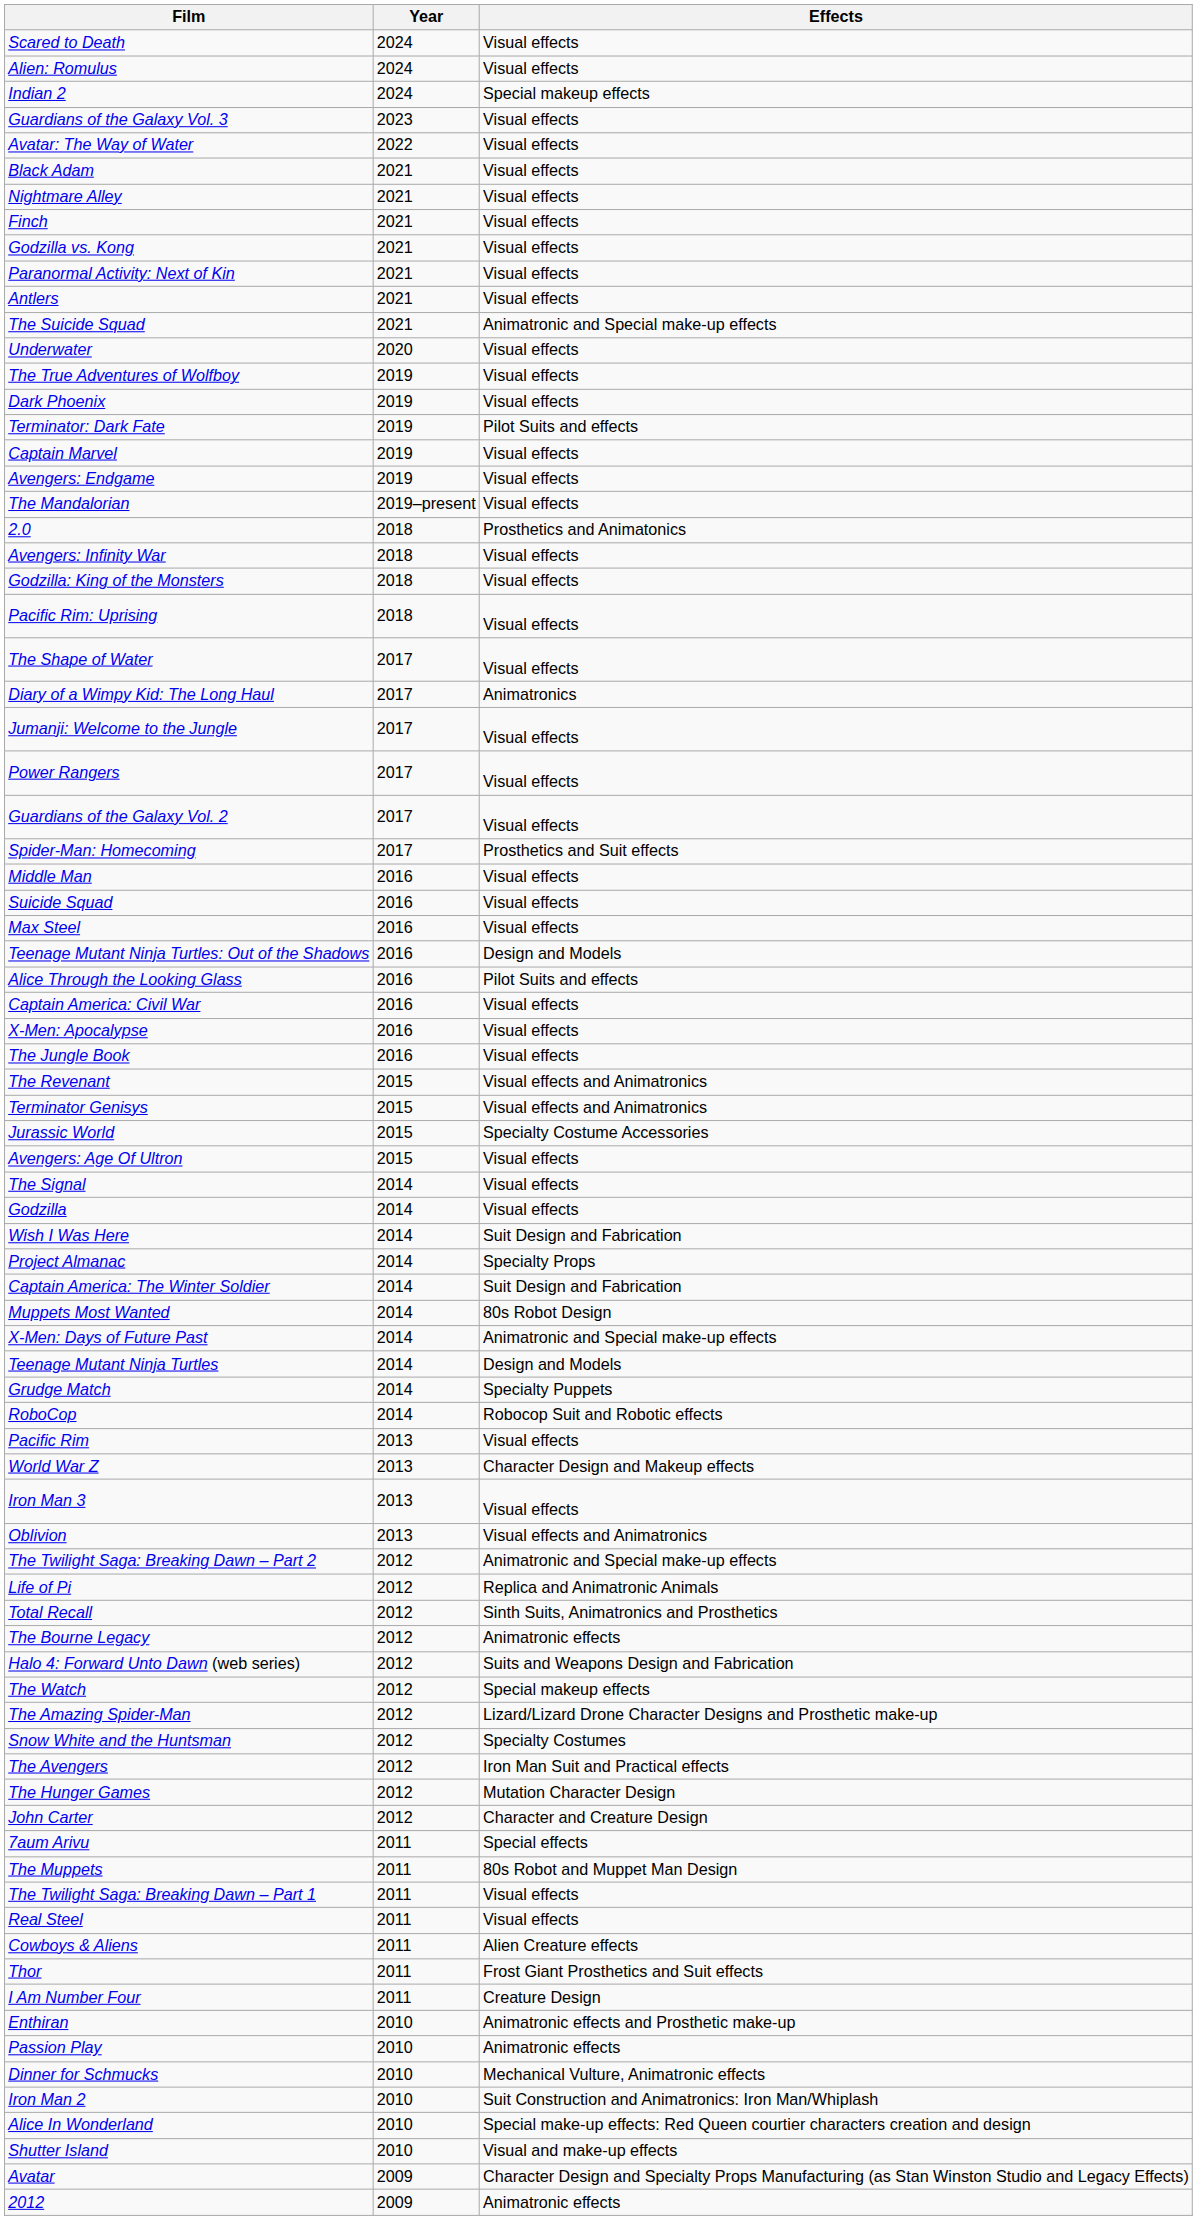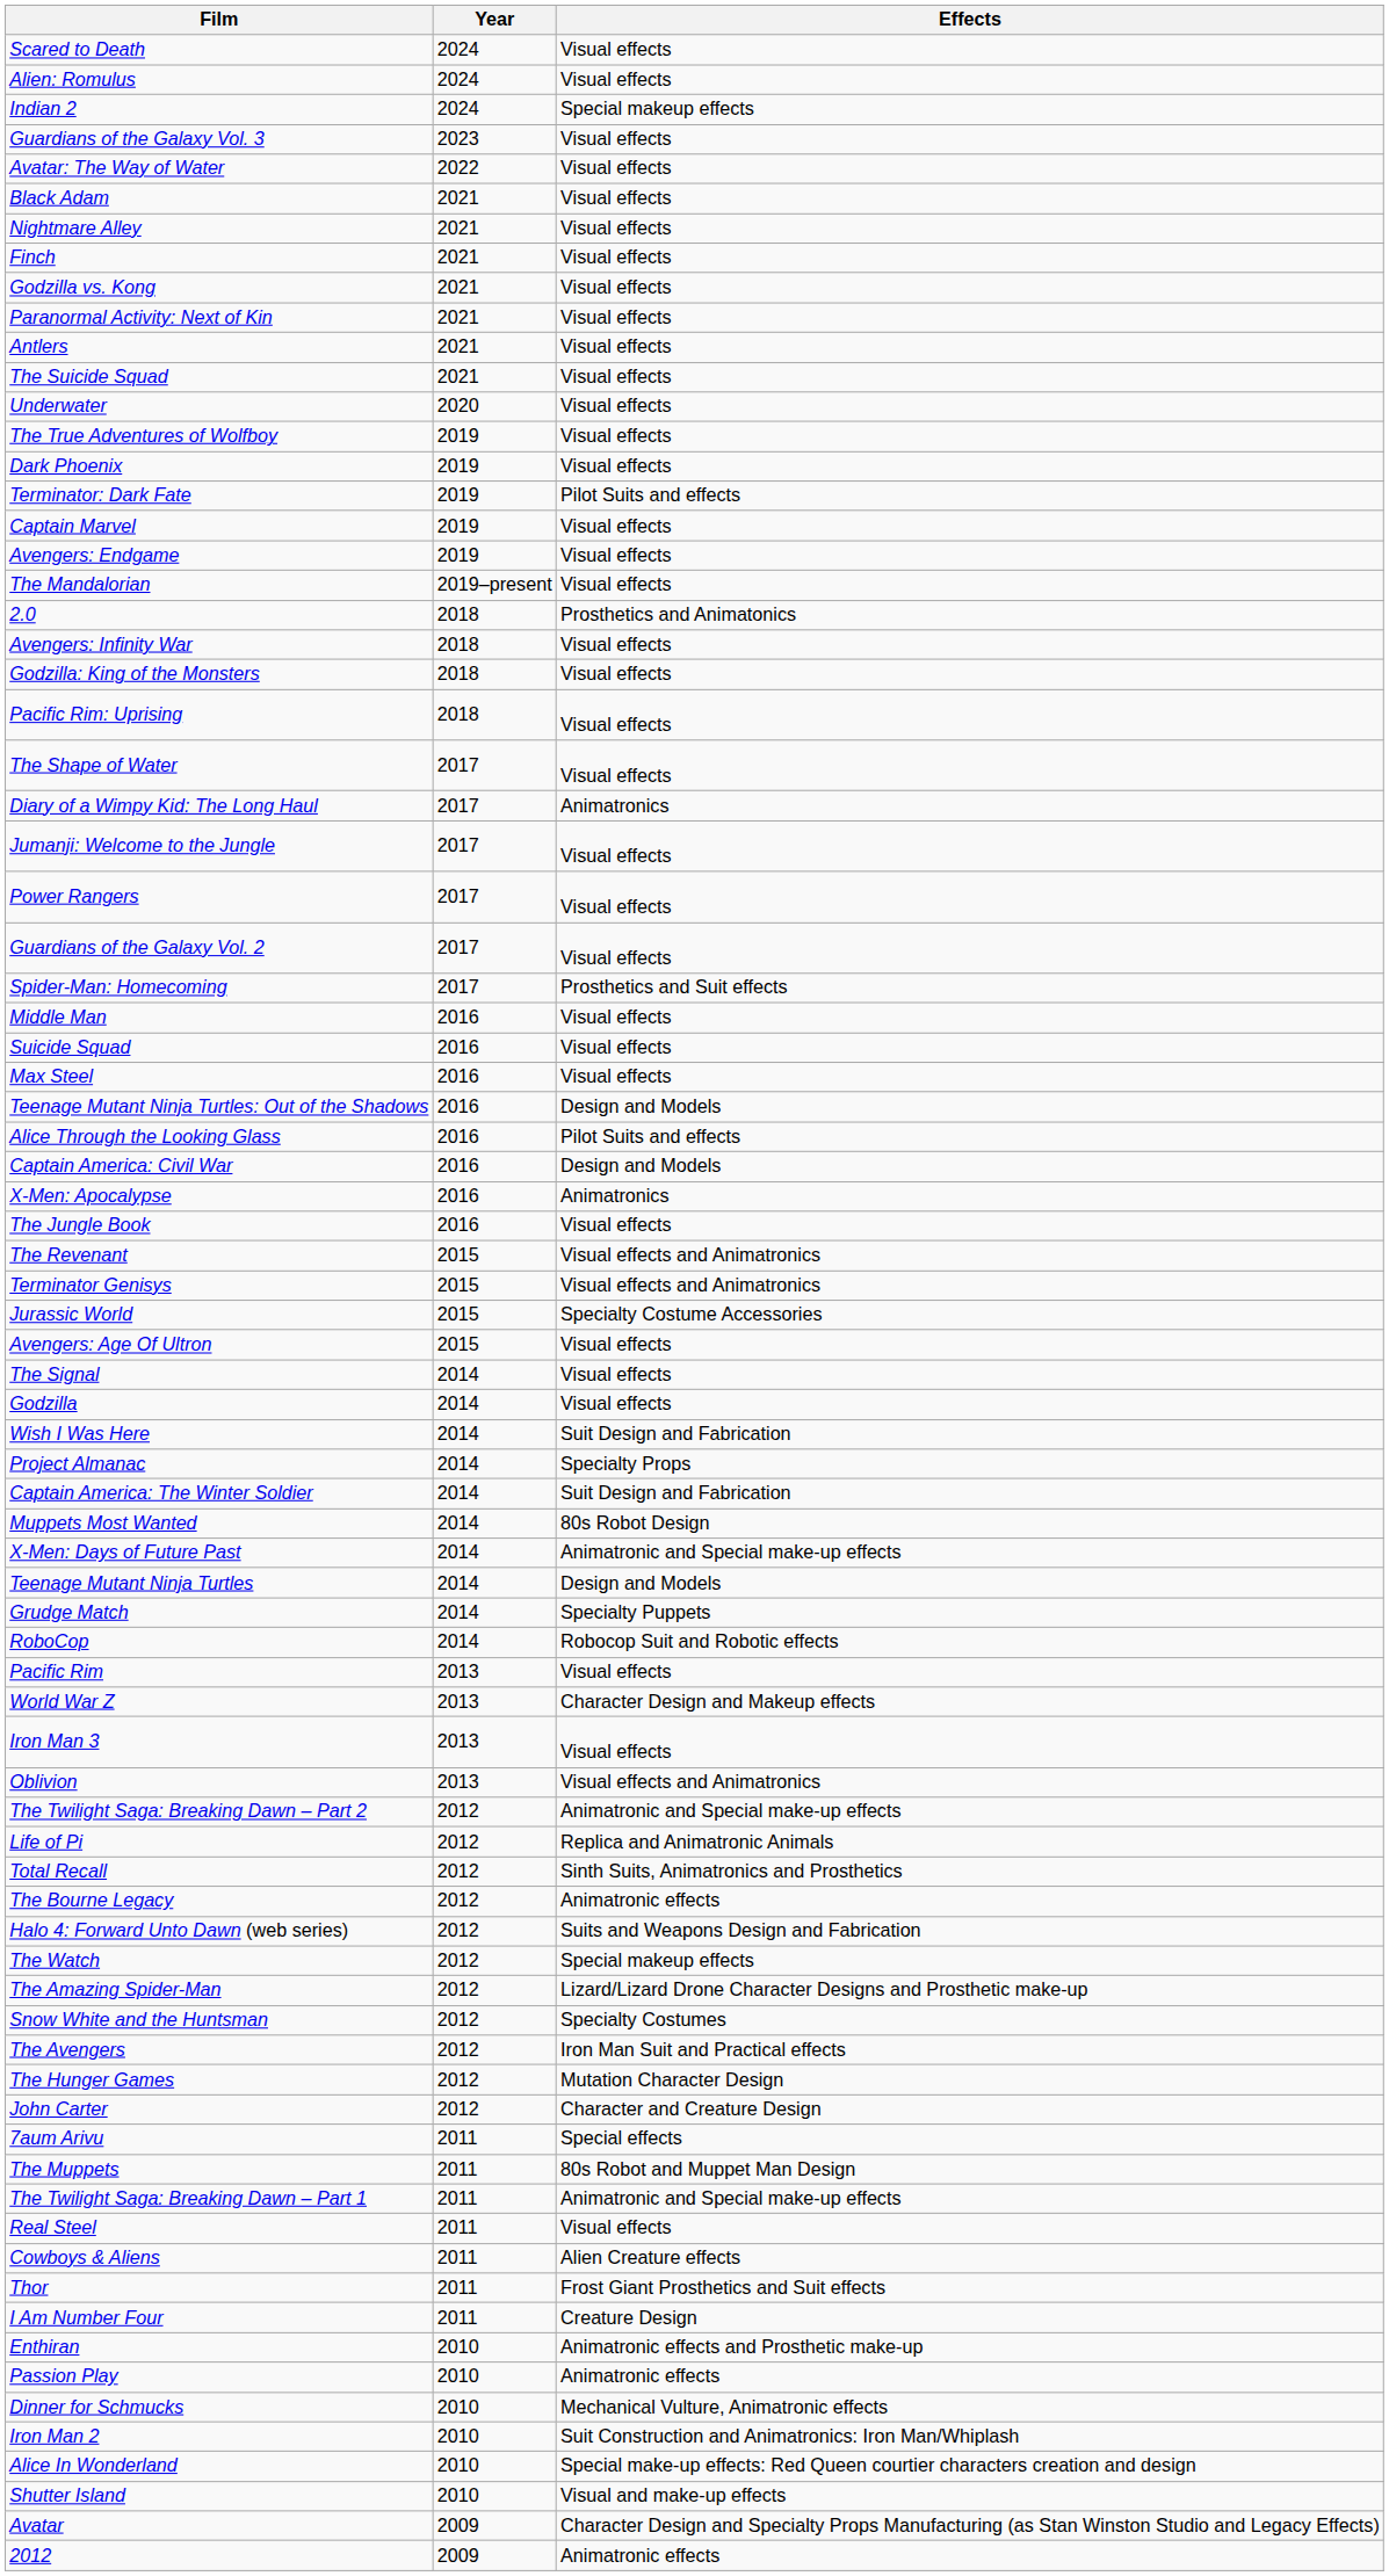 <table class="wikitable sortable">
 <tr>
 <th>Film</th>
 <th>Year</th>
 <th>Effects</th>
 </tr>
 <tr>
 <td><em><a href='#'>Scared to Death</a></em></td>
 <td>2024</td>
 <td>Visual effects</td>
 </tr>
 <tr>
 <td><em><a href='#'>Alien: Romulus</a></em></td>
 <td>2024</td>
 <td>Visual effects</td>
 </tr>
 <tr>
 <td><em><a href='#'>Indian 2</a></em></td>
 <td>2024</td>
 <td>Special makeup effects</td>
 </tr>
 <tr>
 <td><em><a href='#'>Guardians of the Galaxy Vol. 3</a></em></td>
 <td>2023</td>
 <td>Visual effects</td>
 </tr>
 <tr>
 <td><em><a href='#'>Avatar: The Way of Water</a></em></td>
 <td>2022</td>
 <td>Visual effects</td>
 </tr>
 <tr>
 <td><em><a href='#'>Black Adam</a></em></td>
 <td>2021</td>
 <td>Visual effects</td>
 </tr>
 <tr>
 <td><em><a href='#'>Nightmare Alley</a></em></td>
 <td>2021</td>
 <td>Visual effects</td>
 </tr>
 <tr>
 <td><em><a href='#'>Finch</a></em></td>
 <td>2021</td>
 <td>Visual effects</td>
 </tr>
 <tr>
 <td><em><a href='#'>Godzilla vs. Kong</a></em></td>
 <td>2021</td>
 <td>Visual effects</td>
 </tr>
 <tr>
 <td><em><a href='#'>Paranormal Activity: Next of Kin</a></em></td>
 <td>2021</td>
 <td>Visual effects</td>
 </tr>
 <tr>
 <td><em><a href='#'>Antlers</a></em></td>
 <td>2021</td>
 <td>Visual effects</td>
 </tr>
 <tr>
 <td><em><a href='#'>The Suicide Squad</a></em></td>
 <td>2021</td>
-<td>Animatronic and Special make-up effects</td>
+<td>Visual effects</td>
 </tr>
 <tr>
 <td><em><a href='#'>Underwater</a></em></td>
 <td>2020</td>
 <td>Visual effects</td>
 </tr>
 <tr>
 <td><em><a href='#'>The True Adventures of Wolfboy</a></em></td>
 <td>2019</td>
 <td>Visual effects</td>
 </tr>
 <tr>
 <td><em><a href='#'>Dark Phoenix</a></em></td>
 <td>2019</td>
 <td>Visual effects</td>
 </tr>
 <tr>
 <td><em><a href='#'>Terminator: Dark Fate</a></em></td>
 <td>2019</td>
 <td>Pilot Suits and effects</td>
 </tr>
 <tr>
 <td><em><a href='#'>Captain Marvel</a></em></td>
 <td>2019</td>
 <td>Visual effects</td>
 </tr>
 <tr>
 <td><em><a href='#'>Avengers: Endgame</a></em></td>
 <td>2019</td>
 <td>Visual effects</td>
 </tr>
 <tr>
 <td><em><a href='#'>The Mandalorian</a></em></td>
 <td>2019–present</td>
 <td>Visual effects</td>
 </tr>
 <tr>
 <td><em><a href='#'>2.0</a></em></td>
 <td>2018</td>
 <td>Prosthetics and Animatonics</td>
 </tr>
 <tr>
 <td><em><a href='#'>Avengers: Infinity War</a></em></td>
 <td>2018</td>
 <td>Visual effects</td>
 </tr>
 <tr>
 <td><em><a href='#'>Godzilla: King of the Monsters</a></em></td>
 <td>2018</td>
 <td>Visual effects</td>
 </tr>
 <tr>
 <td><em><a href='#'>Pacific Rim: Uprising</a></em></td>
 <td>2018</td>
 <td><br>Visual effects</td>
 </tr>
 <tr>
 <td><em><a href='#'>The Shape of Water</a></em></td>
 <td>2017</td>
 <td><br>Visual effects</td>
 </tr>
 <tr>
 <td><em><a href='#'>Diary of a Wimpy Kid: The Long Haul</a></em></td>
 <td>2017</td>
 <td>Animatronics</td>
 </tr>
 <tr>
 <td><em><a href='#'>Jumanji: Welcome to the Jungle</a></em></td>
 <td>2017</td>
 <td><br>Visual effects</td>
 </tr>
 <tr>
 <td><em><a href='#'>Power Rangers</a></em></td>
 <td>2017</td>
 <td><br>Visual effects</td>
 </tr>
 <tr>
 <td><em><a href='#'>Guardians of the Galaxy Vol. 2</a></em></td>
 <td>2017</td>
 <td><br>Visual effects</td>
 </tr>
 <tr>
 <td><em><a href='#'>Spider-Man: Homecoming</a></em></td>
 <td>2017</td>
 <td>Prosthetics and Suit effects</td>
 </tr>
 <tr>
 <td><em><a href='#'>Middle Man</a></em></td>
 <td>2016</td>
 <td>Visual effects</td>
 </tr>
 <tr>
 <td><em><a href='#'>Suicide Squad</a></em></td>
 <td>2016</td>
 <td>Visual effects</td>
 </tr>
 <tr>
 <td><em><a href='#'>Max Steel</a></em></td>
 <td>2016</td>
 <td>Visual effects</td>
 </tr>
 <tr>
 <td><em><a href='#'>Teenage Mutant Ninja Turtles: Out of the Shadows</a></em></td>
 <td>2016</td>
 <td>Design and Models</td>
 </tr>
 <tr>
 <td><em><a href='#'>Alice Through the Looking Glass</a></em></td>
 <td>2016</td>
 <td>Pilot Suits and effects</td>
 </tr>
 <tr>
 <td><em><a href='#'>Captain America: Civil War</a></em></td>
 <td>2016</td>
-<td>Visual effects</td>
+<td>Design and Models</td>
 </tr>
 <tr>
 <td><em><a href='#'>X-Men: Apocalypse</a></em></td>
 <td>2016</td>
-<td>Visual effects</td>
+<td>Animatronics</td>
 </tr>
 <tr>
 <td><em><a href='#'>The Jungle Book</a></em></td>
 <td>2016</td>
 <td>Visual effects</td>
 </tr>
 <tr>
 <td><em><a href='#'>The Revenant</a></em></td>
 <td>2015</td>
 <td>Visual effects and Animatronics</td>
 </tr>
 <tr>
 <td><em><a href='#'>Terminator Genisys</a></em></td>
 <td>2015</td>
 <td>Visual effects and Animatronics</td>
 </tr>
 <tr>
 <td><em><a href='#'>Jurassic World</a></em></td>
 <td>2015</td>
 <td>Specialty Costume Accessories</td>
 </tr>
 <tr>
 <td><em><a href='#'>Avengers: Age Of Ultron</a></em></td>
 <td>2015</td>
 <td>Visual effects</td>
 </tr>
 <tr>
 <td><em><a href='#'>The Signal</a></em></td>
 <td>2014</td>
 <td>Visual effects</td>
 </tr>
 <tr>
 <td><em><a href='#'>Godzilla</a></em></td>
 <td>2014</td>
 <td>Visual effects</td>
 </tr>
 <tr>
 <td><em><a href='#'>Wish I Was Here</a></em></td>
 <td>2014</td>
 <td>Suit Design and Fabrication</td>
 </tr>
 <tr>
 <td><em><a href='#'>Project Almanac</a></em></td>
 <td>2014</td>
 <td>Specialty Props</td>
 </tr>
 <tr>
 <td><em><a href='#'>Captain America: The Winter Soldier</a></em></td>
 <td>2014</td>
 <td>Suit Design and Fabrication</td>
 </tr>
 <tr>
 <td><em><a href='#'>Muppets Most Wanted</a></em></td>
 <td>2014</td>
 <td>80s Robot Design</td>
 </tr>
 <tr>
 <td><em><a href='#'>X-Men: Days of Future Past</a></em></td>
 <td>2014</td>
 <td>Animatronic and Special make-up effects</td>
 </tr>
 <tr>
 <td><em><a href='#'>Teenage Mutant Ninja Turtles</a></em></td>
 <td>2014</td>
 <td>Design and Models</td>
 </tr>
 <tr>
 <td><em><a href='#'>Grudge Match</a></em></td>
 <td>2014</td>
 <td>Specialty Puppets</td>
 </tr>
 <tr>
 <td><em><a href='#'>RoboCop</a></em></td>
 <td>2014</td>
 <td>Robocop Suit and Robotic effects</td>
 </tr>
 <tr>
 <td><em><a href='#'>Pacific Rim</a></em></td>
 <td>2013</td>
 <td>Visual effects</td>
 </tr>
 <tr>
 <td><em><a href='#'>World War Z</a></em></td>
 <td>2013</td>
 <td>Character Design and Makeup effects</td>
 </tr>
 <tr>
 <td><em><a href='#'>Iron Man 3</a></em></td>
 <td>2013</td>
 <td><br>Visual effects</td>
 </tr>
 <tr>
 <td><em><a href='#'>Oblivion</a></em></td>
 <td>2013</td>
 <td>Visual effects and Animatronics</td>
 </tr>
 <tr>
 <td><em><a href='#'>The Twilight Saga: Breaking Dawn – Part 2</a></em></td>
 <td>2012</td>
 <td>Animatronic and Special make-up effects</td>
 </tr>
 <tr>
 <td><em><a href='#'>Life of Pi</a></em></td>
 <td>2012</td>
 <td>Replica and Animatronic Animals</td>
 </tr>
 <tr>
 <td><em><a href='#'>Total Recall</a></em></td>
 <td>2012</td>
 <td>Sinth Suits, Animatronics and Prosthetics</td>
 </tr>
 <tr>
 <td><em><a href='#'>The Bourne Legacy</a></em></td>
 <td>2012</td>
 <td>Animatronic effects</td>
 </tr>
 <tr>
 <td><em><a href='#'>Halo 4: Forward Unto Dawn</a></em> (web series)</td>
 <td>2012</td>
 <td>Suits and Weapons Design and Fabrication</td>
 </tr>
 <tr>
 <td><em><a href='#'>The Watch</a></em></td>
 <td>2012</td>
 <td>Special makeup effects</td>
 </tr>
 <tr>
 <td><em><a href='#'>The Amazing Spider-Man</a></em></td>
 <td>2012</td>
 <td>Lizard/Lizard Drone Character Designs and Prosthetic make-up</td>
 </tr>
 <tr>
 <td><em><a href='#'>Snow White and the Huntsman</a></em></td>
 <td>2012</td>
 <td>Specialty Costumes</td>
 </tr>
 <tr>
 <td><em><a href='#'>The Avengers</a></em></td>
 <td>2012</td>
 <td>Iron Man Suit and Practical effects</td>
 </tr>
 <tr>
 <td><em><a href='#'>The Hunger Games</a></em></td>
 <td>2012</td>
 <td>Mutation Character Design</td>
 </tr>
 <tr>
 <td><em><a href='#'>John Carter</a></em></td>
 <td>2012</td>
 <td>Character and Creature Design</td>
 </tr>
 <tr>
 <td><em><a href='#'>7aum Arivu</a></em></td>
 <td>2011</td>
 <td>Special effects</td>
 </tr>
 <tr>
 <td><em><a href='#'>The Muppets</a></em></td>
 <td>2011</td>
 <td>80s Robot and Muppet Man Design</td>
 </tr>
 <tr>
 <td><em><a href='#'>The Twilight Saga: Breaking Dawn – Part 1</a></em></td>
 <td>2011</td>
-<td>Visual effects</td>
+<td>Animatronic and Special make-up effects</td>
 </tr>
 <tr>
 <td><em><a href='#'>Real Steel</a></em></td>
 <td>2011</td>
 <td>Visual effects</td>
 </tr>
 <tr>
 <td><em><a href='#'>Cowboys & Aliens</a></em></td>
 <td>2011</td>
 <td>Alien Creature effects</td>
 </tr>
 <tr>
 <td><em><a href='#'>Thor</a></em></td>
 <td>2011</td>
 <td>Frost Giant Prosthetics and Suit effects</td>
 </tr>
 <tr>
 <td><em><a href='#'>I Am Number Four</a></em></td>
 <td>2011</td>
 <td>Creature Design</td>
 </tr>
 <tr>
 <td><em><a href='#'>Enthiran</a></em></td>
 <td>2010</td>
 <td>Animatronic effects and Prosthetic make-up</td>
 </tr>
 <tr>
 <td><em><a href='#'>Passion Play</a></em></td>
 <td>2010</td>
 <td>Animatronic effects</td>
 </tr>
 <tr>
 <td><em><a href='#'>Dinner for Schmucks</a></em></td>
 <td>2010</td>
 <td>Mechanical Vulture, Animatronic effects</td>
 </tr>
 <tr>
 <td><em><a href='#'>Iron Man 2</a></em></td>
 <td>2010</td>
 <td>Suit Construction and Animatronics: Iron Man/Whiplash</td>
 </tr>
 <tr>
 <td><em><a href='#'>Alice In Wonderland</a></em></td>
 <td>2010</td>
 <td>Special make-up effects: Red Queen courtier characters creation and design</td>
 </tr>
 <tr>
 <td><em><a href='#'>Shutter Island</a></em></td>
 <td>2010</td>
 <td>Visual and make-up effects</td>
 </tr>
 <tr>
 <td><em><a href='#'>Avatar</a></em></td>
 <td>2009</td>
 <td>Character Design and Specialty Props Manufacturing (as Stan Winston Studio and Legacy Effects)</td>
 </tr>
 <tr>
 <td><em><a href='#'>2012</a></em></td>
 <td>2009</td>
 <td>Animatronic effects</td>
 </tr>
 </table>
